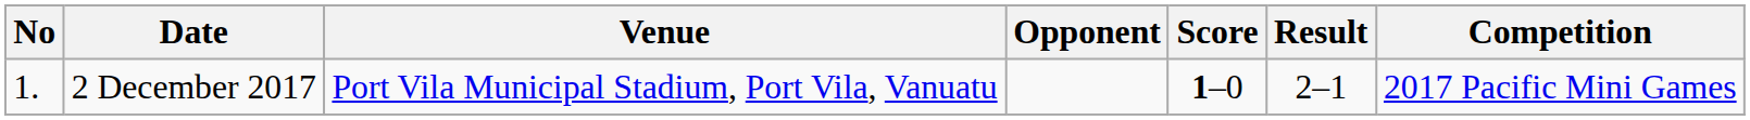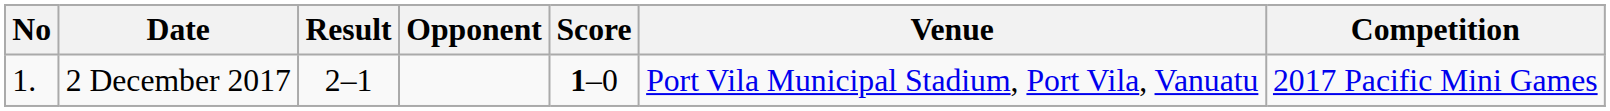 <table class="wikitable" style="font-size:100%;">
 <tr>
 <th>No</th>
 <th>Date</th>
-<th>Venue</th>
+<th>Result</th>
 <th>Opponent</th>
 <th>Score</th>
-<th>Result</th>
+<th>Venue</th>
 <th>Competition</th>
 </tr>
 <tr>
 <td>1.</td>
 <td>2 December 2017</td>
-<td><a href='#'>Port Vila Municipal Stadium</a>, <a href='#'>Port Vila</a>, <a href='#'>Vanuatu</a></td>
+<td align=center>2–1</td>
 <td></td>
 <td align=center><strong>1</strong>–0</td>
-<td align=center>2–1</td>
+<td><a href='#'>Port Vila Municipal Stadium</a>, <a href='#'>Port Vila</a>, <a href='#'>Vanuatu</a></td>
 <td><a href='#'>2017 Pacific Mini Games</a></td>
 </tr>
 </table>
